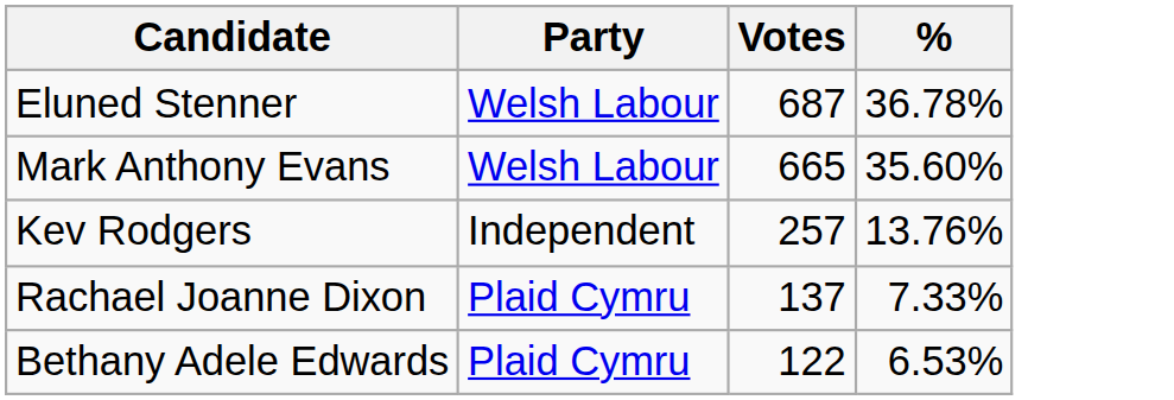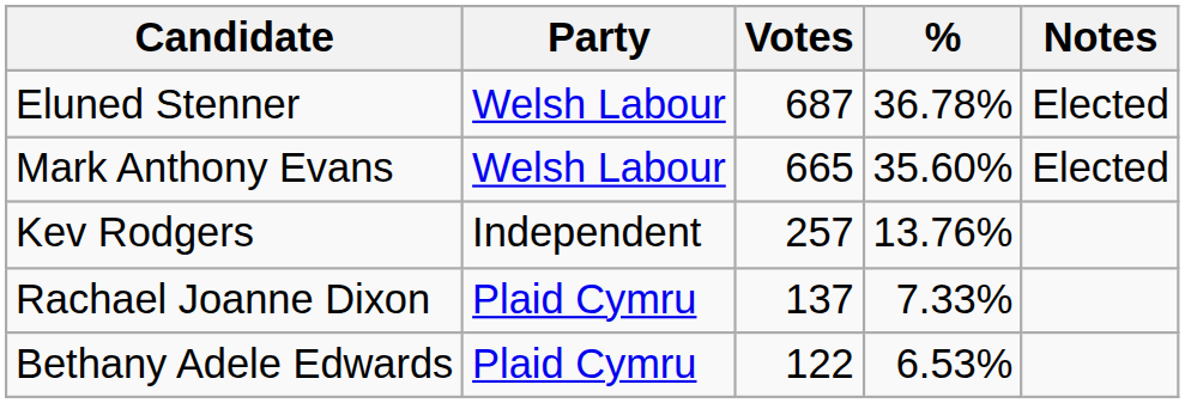 <table class=wikitable style=text-align:right>
 <tr>
 <th>Candidate</th>
 <th>Party</th>
 <th>Votes</th>
 <th>%</th>
+<th>Notes</th>
 </tr>
 <tr>
 <td align=left>Eluned Stenner</td>
 <td align=left><a href='#'>Welsh Labour</a></td>
 <td>687</td>
 <td>36.78%</td>
+<td align=left>Elected</td>
 </tr>
 <tr>
 <td align=left>Mark Anthony Evans</td>
 <td align=left><a href='#'>Welsh Labour</a></td>
 <td>665</td>
 <td>35.60%</td>
+<td align=left>Elected</td>
 </tr>
 <tr>
 <td align=left>Kev Rodgers</td>
 <td align=left>Independent</td>
 <td>257</td>
 <td>13.76%</td>
+<td></td>
 </tr>
 <tr>
 <td align=left>Rachael Joanne Dixon</td>
 <td align=left><a href='#'>Plaid Cymru</a></td>
 <td>137</td>
 <td>7.33%</td>
+<td></td>
 </tr>
 <tr>
 <td align=left>Bethany Adele Edwards</td>
 <td align=left><a href='#'>Plaid Cymru</a></td>
 <td>122</td>
 <td>6.53%</td>
+<td></td>
 </tr>
 </table>
